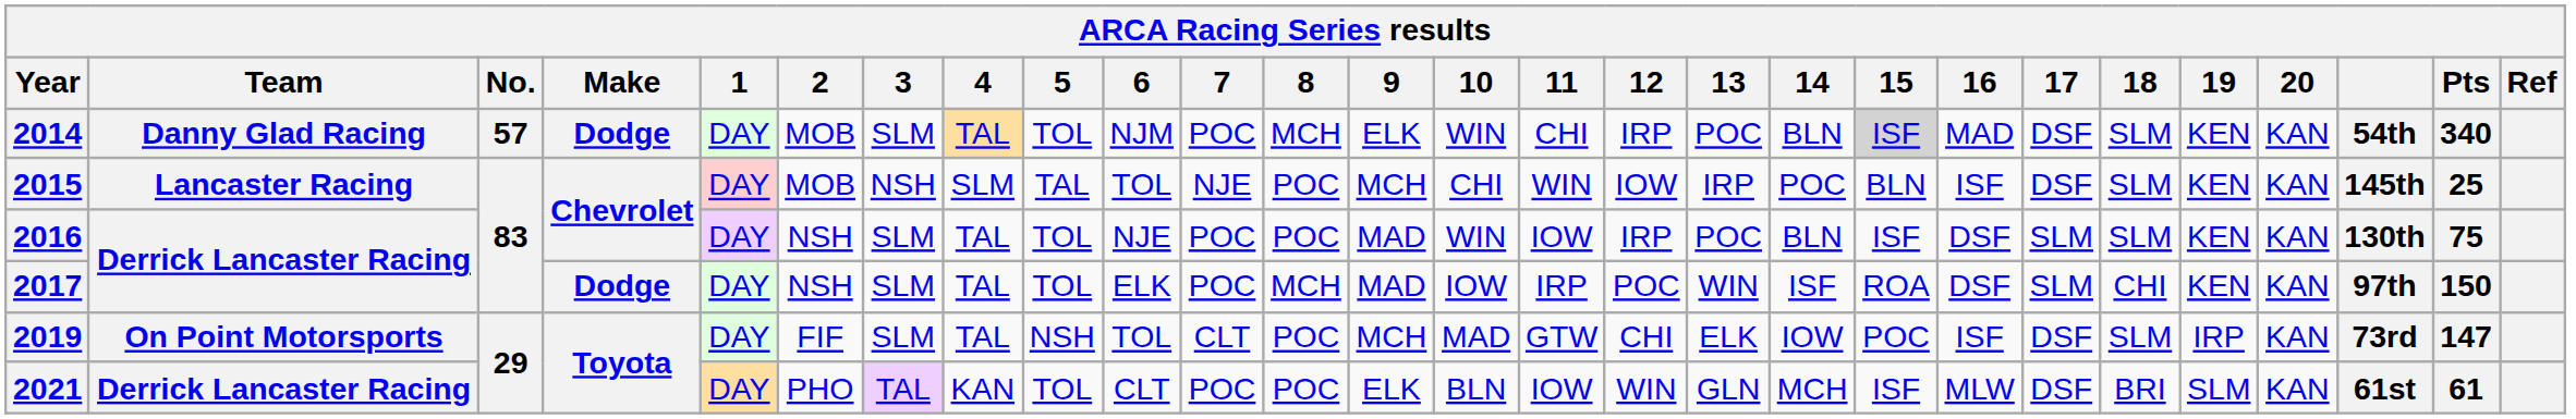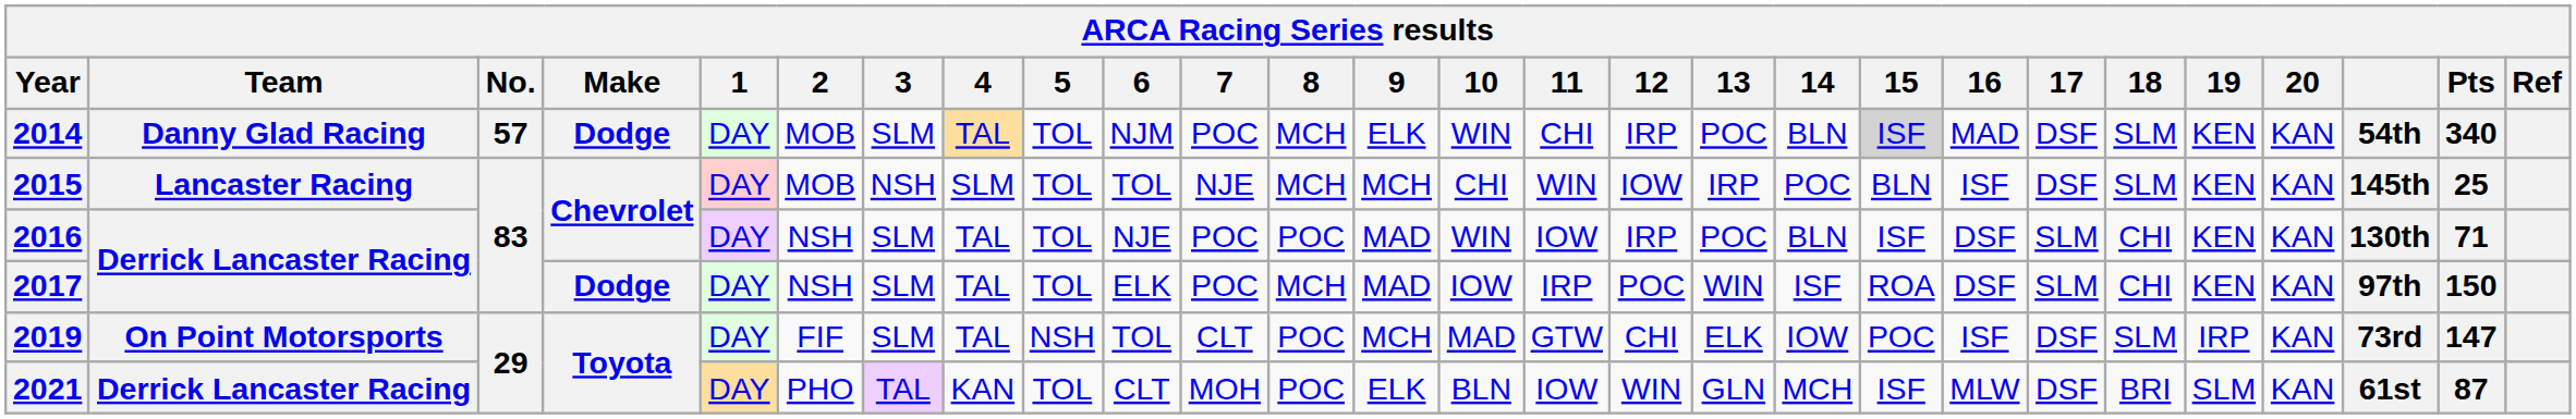 <table class="wikitable" style="text-align:center; font-size:75%">
 <tr>
 <th colspan="27"><a href='#'>ARCA Racing Series</a> results</th>
 </tr>
 <tr>
 <th>Year</th>
 <th>Team</th>
 <th>No.</th>
 <th>Make</th>
 <th>1</th>
 <th>2</th>
 <th>3</th>
 <th>4</th>
 <th>5</th>
 <th>6</th>
 <th>7</th>
 <th>8</th>
 <th>9</th>
 <th>10</th>
 <th>11</th>
 <th>12</th>
 <th>13</th>
 <th>14</th>
 <th>15</th>
 <th>16</th>
 <th>17</th>
 <th>18</th>
 <th>19</th>
 <th>20</th>
 <th></th>
 <th>Pts</th>
 <th>Ref</th>
 </tr>
 <tr>
 <th><a href='#'>2014</a></th>
 <th><a href='#'>Danny Glad Racing</a></th>
 <th>57</th>
 <th><a href='#'>Dodge</a></th>
 <td style="background:#DFFFDF;"><a href='#'>DAY</a><br></td>
 <td><a href='#'>MOB</a></td>
 <td><a href='#'>SLM</a></td>
 <td style="background:#FFDF9F;"><a href='#'>TAL</a><br></td>
 <td><a href='#'>TOL</a></td>
 <td><a href='#'>NJM</a></td>
 <td><a href='#'>POC</a></td>
 <td><a href='#'>MCH</a></td>
 <td><a href='#'>ELK</a></td>
 <td><a href='#'>WIN</a></td>
 <td><a href='#'>CHI</a></td>
 <td><a href='#'>IRP</a></td>
 <td><a href='#'>POC</a></td>
 <td><a href='#'>BLN</a></td>
 <td style="background: lightgrey;"><a href='#'>ISF</a></td>
 <td><a href='#'>MAD</a></td>
 <td><a href='#'>DSF</a></td>
 <td><a href='#'>SLM</a></td>
 <td><a href='#'>KEN</a></td>
 <td><a href='#'>KAN</a></td>
 <th>54th</th>
 <th>340</th>
 <th></th>
 </tr>
 <tr>
 <th><a href='#'>2015</a></th>
 <th><a href='#'>Lancaster Racing</a></th>
 <th rowspan="3">83</th>
 <th rowspan="2"><a href='#'>Chevrolet</a></th>
 <td style="background:#FFCFCF;"><a href='#'>DAY</a><br></td>
 <td><a href='#'>MOB</a></td>
 <td><a href='#'>NSH</a></td>
 <td><a href='#'>SLM</a></td>
-<td><a href='#'>TAL</a></td>
+<td><a href='#'>TOL</a></td>
 <td><a href='#'>TOL</a></td>
 <td><a href='#'>NJE</a></td>
-<td><a href='#'>POC</a></td>
+<td><a href='#'>MCH</a></td>
 <td><a href='#'>MCH</a></td>
 <td><a href='#'>CHI</a></td>
 <td><a href='#'>WIN</a></td>
 <td><a href='#'>IOW</a></td>
 <td><a href='#'>IRP</a></td>
 <td><a href='#'>POC</a></td>
 <td><a href='#'>BLN</a></td>
 <td><a href='#'>ISF</a></td>
 <td><a href='#'>DSF</a></td>
 <td><a href='#'>SLM</a></td>
 <td><a href='#'>KEN</a></td>
 <td><a href='#'>KAN</a></td>
 <th>145th</th>
 <th>25</th>
 <th></th>
 </tr>
 <tr>
 <th><a href='#'>2016</a></th>
 <th rowspan="2"><a href='#'>Derrick Lancaster Racing</a></th>
 <td style="background:#EFCFFF;"><a href='#'>DAY</a><br></td>
 <td><a href='#'>NSH</a></td>
 <td><a href='#'>SLM</a></td>
 <td><a href='#'>TAL</a></td>
 <td><a href='#'>TOL</a></td>
 <td><a href='#'>NJE</a></td>
 <td><a href='#'>POC</a></td>
 <td><a href='#'>POC</a></td>
 <td><a href='#'>MAD</a></td>
 <td><a href='#'>WIN</a></td>
 <td><a href='#'>IOW</a></td>
 <td><a href='#'>IRP</a></td>
 <td><a href='#'>POC</a></td>
 <td><a href='#'>BLN</a></td>
 <td><a href='#'>ISF</a></td>
 <td><a href='#'>DSF</a></td>
 <td><a href='#'>SLM</a></td>
-<td><a href='#'>SLM</a></td>
+<td><a href='#'>CHI</a></td>
 <td><a href='#'>KEN</a></td>
 <td><a href='#'>KAN</a></td>
 <th>130th</th>
-<th>75</th>
+<th>71</th>
 <th></th>
 </tr>
 <tr>
 <th><a href='#'>2017</a></th>
 <th><a href='#'>Dodge</a></th>
 <td style="background:#DFFFDF;"><a href='#'>DAY</a><br></td>
 <td><a href='#'>NSH</a></td>
 <td><a href='#'>SLM</a></td>
 <td><a href='#'>TAL</a></td>
 <td><a href='#'>TOL</a></td>
 <td><a href='#'>ELK</a></td>
 <td><a href='#'>POC</a></td>
 <td><a href='#'>MCH</a></td>
 <td><a href='#'>MAD</a></td>
 <td><a href='#'>IOW</a></td>
 <td><a href='#'>IRP</a></td>
 <td><a href='#'>POC</a></td>
 <td><a href='#'>WIN</a></td>
 <td><a href='#'>ISF</a></td>
 <td><a href='#'>ROA</a></td>
 <td><a href='#'>DSF</a></td>
 <td><a href='#'>SLM</a></td>
 <td><a href='#'>CHI</a></td>
 <td><a href='#'>KEN</a></td>
 <td><a href='#'>KAN</a></td>
 <th>97th</th>
 <th>150</th>
 <th></th>
 </tr>
 <tr>
 <th><a href='#'>2019</a></th>
 <th><a href='#'>On Point Motorsports</a></th>
 <th rowspan="2">29</th>
 <th rowspan="2"><a href='#'>Toyota</a></th>
 <td style="background:#DFFFDF;"><a href='#'>DAY</a><br></td>
 <td><a href='#'>FIF</a></td>
 <td><a href='#'>SLM</a></td>
 <td><a href='#'>TAL</a></td>
 <td><a href='#'>NSH</a></td>
 <td><a href='#'>TOL</a></td>
 <td><a href='#'>CLT</a></td>
 <td><a href='#'>POC</a></td>
 <td><a href='#'>MCH</a></td>
 <td><a href='#'>MAD</a></td>
 <td><a href='#'>GTW</a></td>
 <td><a href='#'>CHI</a></td>
 <td><a href='#'>ELK</a></td>
 <td><a href='#'>IOW</a></td>
 <td><a href='#'>POC</a></td>
 <td><a href='#'>ISF</a></td>
 <td><a href='#'>DSF</a></td>
 <td><a href='#'>SLM</a></td>
 <td><a href='#'>IRP</a></td>
 <td><a href='#'>KAN</a></td>
 <th>73rd</th>
 <th>147</th>
 <th></th>
 </tr>
 <tr>
 <th><a href='#'>2021</a></th>
 <th><a href='#'>Derrick Lancaster Racing</a></th>
 <td style="background:#FFDF9F;"><a href='#'>DAY</a><br></td>
 <td><a href='#'>PHO</a></td>
 <td style="background:#EFCFFF;"><a href='#'>TAL</a><br></td>
 <td><a href='#'>KAN</a></td>
 <td><a href='#'>TOL</a></td>
 <td><a href='#'>CLT</a></td>
-<td><a href='#'>POC</a></td>
+<td><a href='#'>MOH</a></td>
 <td><a href='#'>POC</a></td>
 <td><a href='#'>ELK</a></td>
 <td><a href='#'>BLN</a></td>
 <td><a href='#'>IOW</a></td>
 <td><a href='#'>WIN</a></td>
 <td><a href='#'>GLN</a></td>
 <td><a href='#'>MCH</a></td>
 <td><a href='#'>ISF</a></td>
 <td><a href='#'>MLW</a></td>
 <td><a href='#'>DSF</a></td>
 <td><a href='#'>BRI</a></td>
 <td><a href='#'>SLM</a></td>
 <td><a href='#'>KAN</a></td>
 <th>61st</th>
-<th>61</th>
+<th>87</th>
 <th></th>
 </tr>
 </table>
